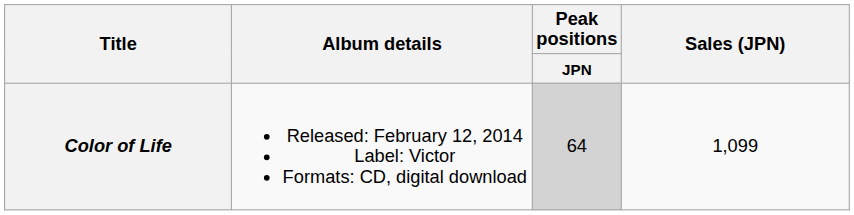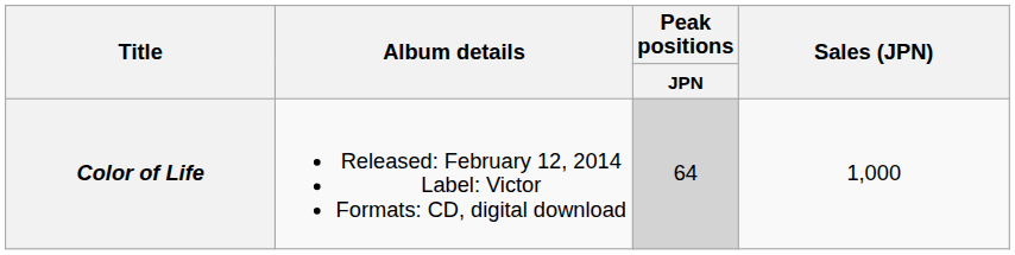 <table class="wikitable plainrowheaders" style="text-align:center;">
 <tr>
 <th style="width:12em;" rowspan="2">Title</th>
 <th style="width:16em;" rowspan="2">Album details</th>
 <th colspan="1">Peak positions</th>
 <th style="width:12em;" rowspan="2">Sales (JPN)</th>
 </tr>
 <tr>
 <th style="width:2.5em;"><small>JPN</small><br></th>
 </tr>
 <tr>
 <th scope="row"><em>Color of Life</em></th>
 <td><br><ul><li>Released: February 12, 2014</li><li>Label: Victor</li><li>Formats: CD, digital download</li></ul></td>
 <td style="background: lightgrey;">64</td>
-<td>1,099</td>
+<td>1,000</td>
 </tr>
 </table>
